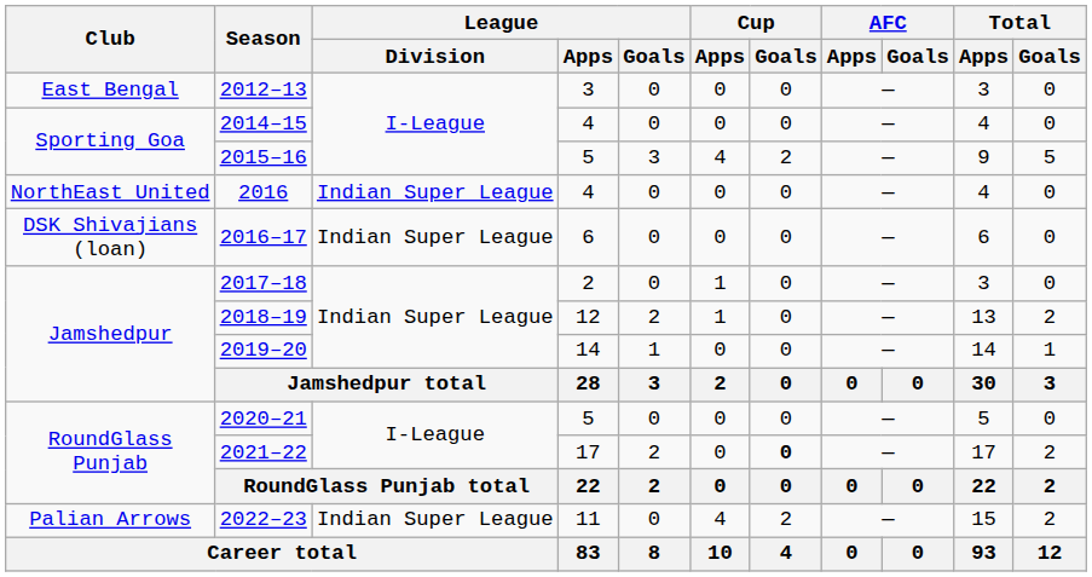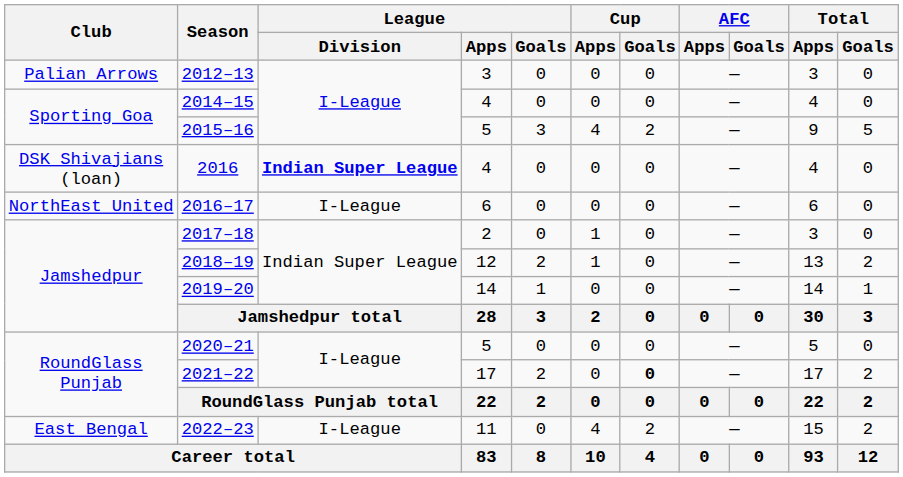 <table class="wikitable" style="font-size; text-align:center;">
 <tr>
 <th rowspan="2">Club</th>
 <th rowspan="2">Season</th>
 <th colspan="3">League</th>
 <th colspan="2">Cup</th>
 <th colspan="2"><a href='#'>AFC</a></th>
 <th colspan="2">Total</th>
 </tr>
 <tr>
 <th>Division</th>
 <th>Apps</th>
 <th>Goals</th>
 <th>Apps</th>
 <th>Goals</th>
 <th>Apps</th>
 <th>Goals</th>
 <th>Apps</th>
 <th>Goals</th>
 </tr>
 <tr>
-<td rowspan="1"><a href='#'>East Bengal</a></td>
+<td rowspan="1"><a href='#'>Palian Arrows</a></td>
 <td><a href='#'>2012–13</a></td>
 <td rowspan="3"><a href='#'>I-League</a></td>
 <td>3</td>
 <td>0</td>
 <td>0</td>
 <td>0</td>
 <td colspan="2">—</td>
 <td>3</td>
 <td>0</td>
 </tr>
 <tr>
 <td rowspan="2"><a href='#'>Sporting Goa</a></td>
 <td><a href='#'>2014–15</a></td>
 <td>4</td>
 <td>0</td>
 <td>0</td>
 <td>0</td>
 <td colspan="2">—</td>
 <td>4</td>
 <td>0</td>
 </tr>
 <tr>
 <td><a href='#'>2015–16</a></td>
 <td>5</td>
 <td>3</td>
 <td>4</td>
 <td>2</td>
 <td colspan="2">—</td>
 <td>9</td>
 <td>5</td>
 </tr>
 <tr>
-<td rowspan="1"><a href='#'>NorthEast United</a></td>
+<td rowspan="1"><a href='#'>DSK Shivajians</a> <br>(loan)</td>
 <td><a href='#'>2016</a></td>
-<td rowspan="1"><a href='#'>Indian Super League</a></td>
+<td rowspan="1"><strong><a href='#'>Indian Super League</a></strong></td>
 <td>4</td>
 <td>0</td>
 <td>0</td>
 <td>0</td>
 <td colspan="2">—</td>
 <td>4</td>
 <td>0</td>
 </tr>
 <tr>
-<td rowspan="1"><a href='#'>DSK Shivajians</a> <br>(loan)</td>
+<td rowspan="1"><a href='#'>NorthEast United</a></td>
 <td><a href='#'>2016–17</a></td>
-<td rowspan="1">Indian Super League</td>
+<td rowspan="1">I-League</td>
 <td>6</td>
 <td>0</td>
 <td>0</td>
 <td>0</td>
 <td colspan="2">—</td>
 <td>6</td>
 <td>0</td>
 </tr>
 <tr>
 <td rowspan="4"><a href='#'>Jamshedpur</a></td>
 <td><a href='#'>2017–18</a></td>
 <td rowspan="3">Indian Super League</td>
 <td>2</td>
 <td>0</td>
 <td>1</td>
 <td>0</td>
 <td colspan="2">—</td>
 <td>3</td>
 <td>0</td>
 </tr>
 <tr>
 <td><a href='#'>2018–19</a></td>
 <td>12</td>
 <td>2</td>
 <td>1</td>
 <td>0</td>
 <td colspan="2">—</td>
 <td>13</td>
 <td>2</td>
 </tr>
 <tr>
 <td><a href='#'>2019–20</a></td>
 <td>14</td>
 <td>1</td>
 <td>0</td>
 <td>0</td>
 <td colspan="2">—</td>
 <td>14</td>
 <td>1</td>
 </tr>
 <tr>
 <th colspan="2">Jamshedpur total</th>
 <th>28</th>
 <th>3</th>
 <th>2</th>
 <th>0</th>
 <th>0</th>
 <th>0</th>
 <th>30</th>
 <th>3</th>
 </tr>
 <tr>
 <td rowspan="3"><a href='#'>RoundGlass <br>Punjab</a></td>
 <td><a href='#'>2020–21</a></td>
 <td rowspan="2">I-League</td>
 <td>5</td>
 <td>0</td>
 <td>0</td>
 <td>0</td>
 <td colspan="2">—</td>
 <td>5</td>
 <td>0</td>
 </tr>
 <tr>
 <td><a href='#'>2021–22</a></td>
 <td>17</td>
 <td>2</td>
 <td>0</td>
 <td><strong>0</strong></td>
 <td colspan="2">—</td>
 <td>17</td>
 <td>2</td>
 </tr>
 <tr>
 <th colspan="2">RoundGlass Punjab total</th>
 <th>22</th>
 <th>2</th>
 <th>0</th>
 <th>0</th>
 <th>0</th>
 <th>0</th>
 <th>22</th>
 <th>2</th>
 </tr>
 <tr>
-<td rowspan="1"><a href='#'>Palian Arrows</a></td>
+<td rowspan="1"><a href='#'>East Bengal</a></td>
 <td><a href='#'>2022–23</a></td>
-<td rowspan="1">Indian Super League</td>
+<td rowspan="1">I-League</td>
 <td>11</td>
 <td>0</td>
 <td>4</td>
 <td>2</td>
 <td colspan="2">—</td>
 <td>15</td>
 <td>2</td>
 </tr>
 <tr>
 <th colspan="3">Career total</th>
 <th>83</th>
 <th>8</th>
 <th>10</th>
 <th>4</th>
 <th>0</th>
 <th>0</th>
 <th>93</th>
 <th>12</th>
 </tr>
 </table>
